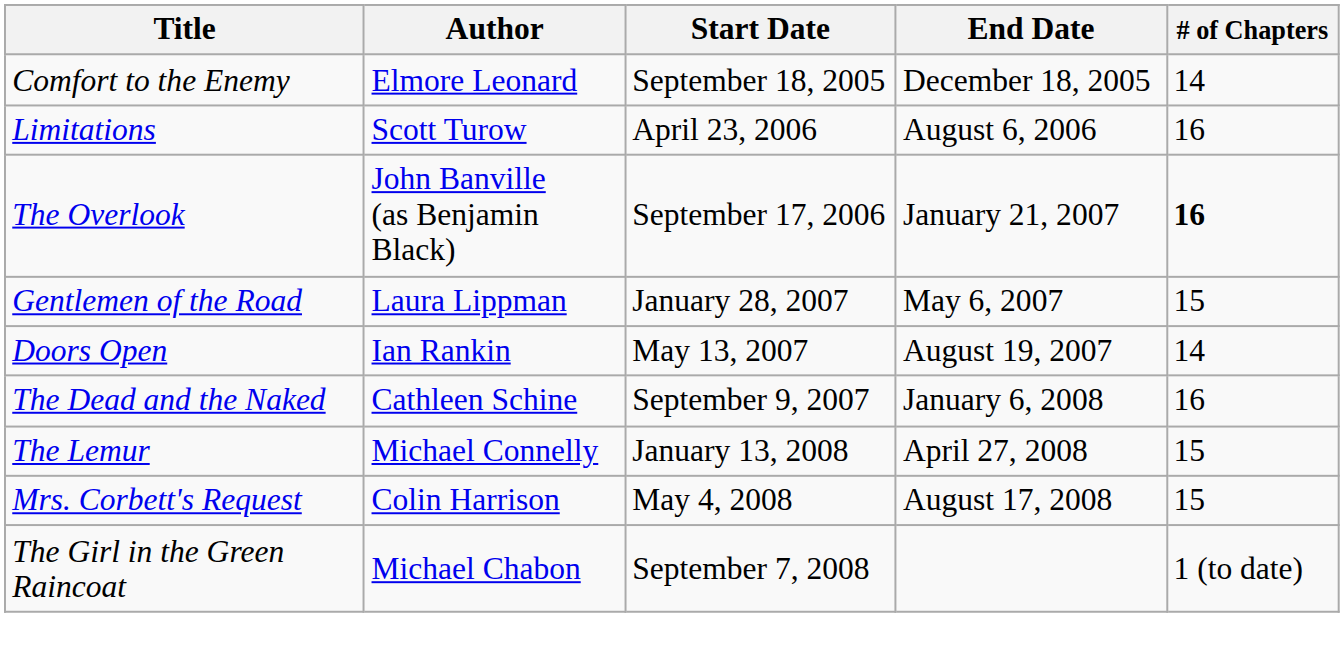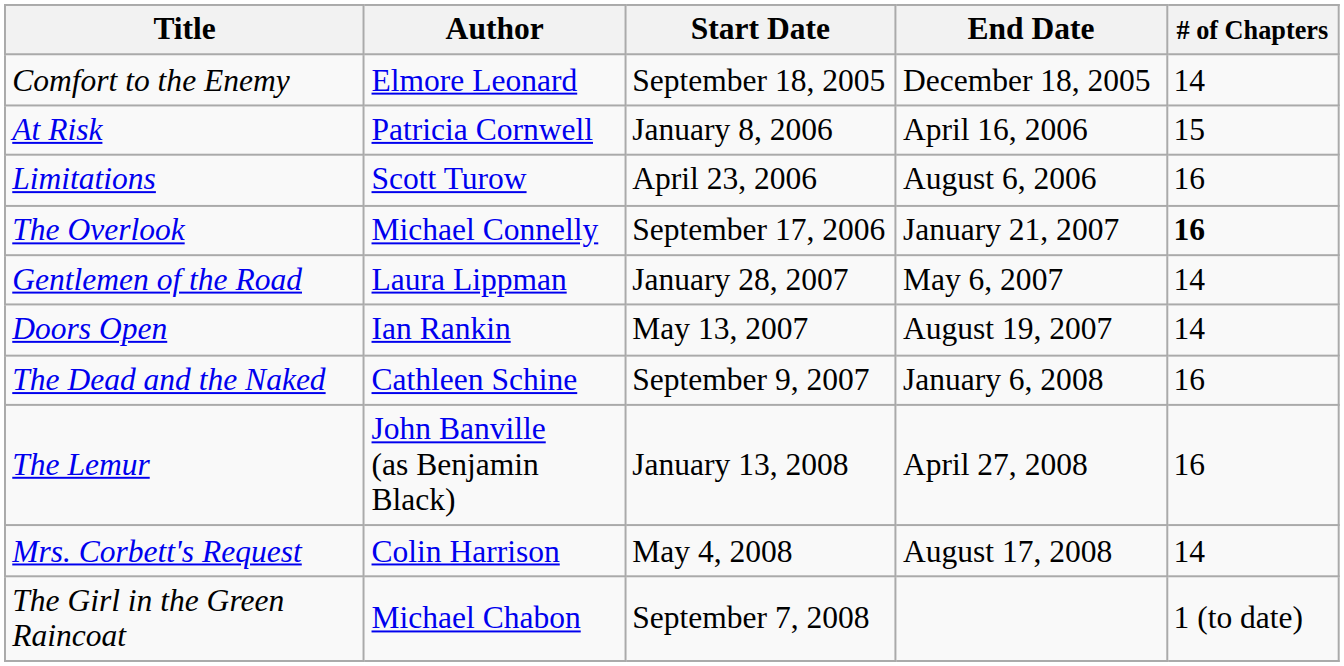 <table class="wikitable">
 <tr>
 <th align="center" valign="top" width="175">Title</th>
 <th align="left" valign="top" width="125">Author</th>
 <th align="center" valign="top" width="130">Start Date</th>
 <th align="center" valign="top" width="130">End Date</th>
 <th align="left" valign="center" width="80"><small># of Chapters</small></th>
 </tr>
 <tr>
 <td><em>Comfort to the Enemy</em></td>
 <td><a href='#'>Elmore Leonard</a></td>
 <td>September 18, 2005</td>
 <td>December 18, 2005</td>
 <td>14</td>
 </tr>
 <tr>
+<td><em><a href='#'>At Risk</a></em></td>
+<td><a href='#'>Patricia Cornwell</a></td>
+<td>January 8, 2006</td>
+<td>April 16, 2006</td>
+<td>15</td>
+</tr>
+<tr>
 <td><em><a href='#'>Limitations</a></em></td>
 <td><a href='#'>Scott Turow</a></td>
 <td>April 23, 2006</td>
 <td>August 6, 2006</td>
 <td>16</td>
 </tr>
 <tr>
 <td><em><a href='#'>The Overlook</a></em></td>
-<td><a href='#'>John Banville</a><br>(as Benjamin Black)</td>
+<td><a href='#'>Michael Connelly</a></td>
 <td>September 17, 2006</td>
 <td>January 21, 2007</td>
 <td><strong>16</strong></td>
 </tr>
 <tr>
 <td><em><a href='#'>Gentlemen of the Road</a></em></td>
 <td><a href='#'>Laura Lippman</a></td>
 <td>January 28, 2007</td>
 <td>May 6, 2007</td>
-<td>15</td>
+<td>14</td>
 </tr>
 <tr>
 <td><em><a href='#'>Doors Open</a></em></td>
 <td><a href='#'>Ian Rankin</a></td>
 <td>May 13, 2007</td>
 <td>August 19, 2007</td>
 <td>14</td>
 </tr>
 <tr>
 <td><em><a href='#'>The Dead and the Naked</a></em></td>
 <td><a href='#'>Cathleen Schine</a></td>
 <td>September 9, 2007</td>
 <td>January 6, 2008</td>
 <td>16</td>
 </tr>
 <tr>
 <td><em><a href='#'>The Lemur</a></em></td>
-<td><a href='#'>Michael Connelly</a></td>
+<td><a href='#'>John Banville</a><br>(as Benjamin Black)</td>
 <td>January 13, 2008</td>
 <td>April 27, 2008</td>
-<td>15</td>
+<td>16</td>
 </tr>
 <tr>
 <td><em><a href='#'>Mrs. Corbett's Request</a></em></td>
 <td><a href='#'>Colin Harrison</a></td>
 <td>May 4, 2008</td>
 <td>August 17, 2008</td>
-<td>15</td>
+<td>14</td>
 </tr>
 <tr>
 <td><em>The Girl in the Green Raincoat</em></td>
 <td><a href='#'>Michael Chabon</a></td>
 <td>September 7, 2008</td>
 <td></td>
 <td>1 (to date)</td>
 </tr>
 </table>
